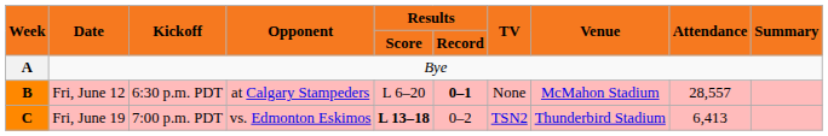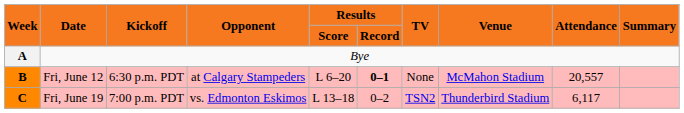 <table class="wikitable" style="font-size: 95%;">
 <tr>
 <th style="background:#F6791F;color:black;" rowspan=2>Week</th>
 <th style="background:#F6791F;color:black;" rowspan=2>Date</th>
 <th style="background:#F6791F;color:black;" rowspan=2>Kickoff</th>
 <th style="background:#F6791F;color:black;" rowspan=2>Opponent</th>
 <th style="background:#F6791F;color:black;" colspan=2>Results</th>
 <th style="background:#F6791F;color:black;" rowspan=2>TV</th>
 <th style="background:#F6791F;color:black;" rowspan=2>Venue</th>
 <th style="background:#F6791F;color:black;" rowspan=2>Attendance</th>
 <th style="background:#F6791F;color:black;" rowspan=2>Summary</th>
 </tr>
 <tr>
 <th style="background:#F6791F;color:black;">Score</th>
 <th style="background:#F6791F;color:black;">Record</th>
 </tr>
 <tr style= bgcolor="ffffff">
 <th align="center"><strong>A</strong></th>
 <td colspan=9 align="center" valign="middle"><em>Bye</em></td>
 </tr>
 <tr align="center" bgcolor="#ffbbbb">
 <td style="text-align:center; background:#FF8800;"><span><strong>B</strong></span></td>
 <td align="center">Fri, June 12</td>
 <td align="center">6:30 p.m. PDT</td>
 <td align="center">at <a href='#'>Calgary Stampeders</a></td>
 <td align="center">L 6–20</td>
 <td align="center"><strong>0–1</strong></td>
 <td align="center">None</td>
 <td align="center"><a href='#'>McMahon Stadium</a></td>
-<td align="center">28,557</td>
+<td align="center">20,557</td>
 <td align="center"></td>
 </tr>
 <tr align="center" bgcolor="#ffbbbb">
 <td style="text-align:center; background:#FF8800;"><span><strong>C</strong></span></td>
 <td align="center">Fri, June 19</td>
 <td align="center">7:00 p.m. PDT</td>
 <td align="center">vs. <a href='#'>Edmonton Eskimos</a></td>
-<td align="center"><strong>L 13–18</strong></td>
+<td align="center">L 13–18</td>
 <td align="center">0–2</td>
 <td align="center"><a href='#'>TSN2</a></td>
 <td align="center"><a href='#'>Thunderbird Stadium</a></td>
-<td align="center">6,413</td>
+<td align="center">6,117</td>
 <td align="center"></td>
 </tr>
 </table>
